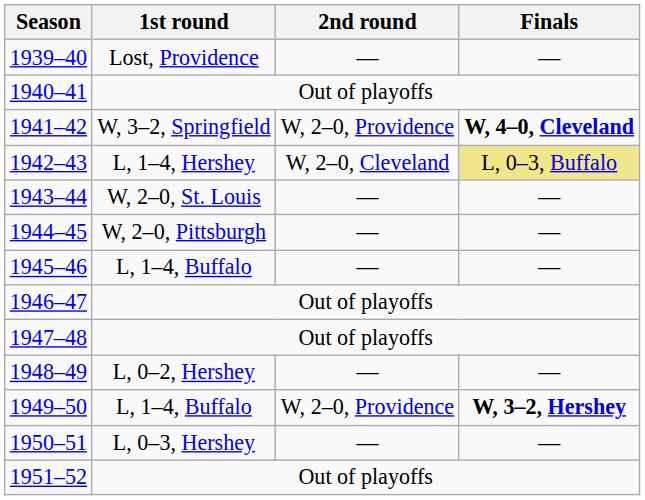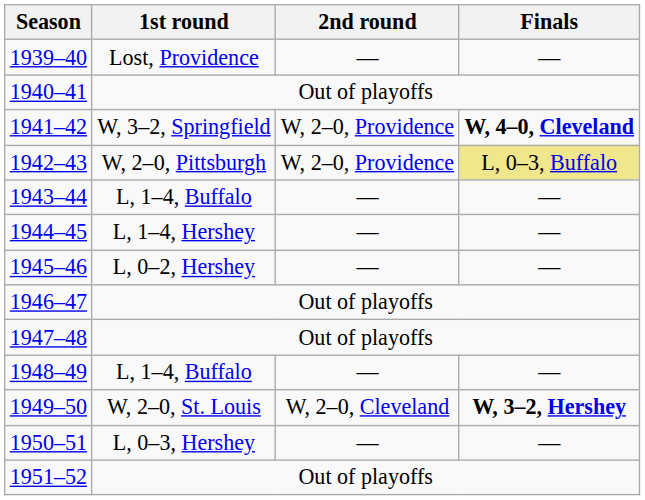 <table class="wikitable" style="text-align:center">
 <tr>
 <th>Season</th>
 <th>1st round</th>
 <th>2nd round</th>
 <th>Finals</th>
 </tr>
 <tr>
 <td><a href='#'>1939–40</a></td>
 <td>Lost, <a href='#'>Providence</a></td>
 <td>—</td>
 <td>—</td>
 </tr>
 <tr>
 <td><a href='#'>1940–41</a></td>
 <td colspan="3">Out of playoffs</td>
 </tr>
 <tr>
 <td><a href='#'>1941–42</a></td>
 <td>W, 3–2, <a href='#'>Springfield</a></td>
 <td>W, 2–0, <a href='#'>Providence</a></td>
 <td><strong>W, 4–0, <a href='#'>Cleveland</a></strong></td>
 </tr>
 <tr>
 <td><a href='#'>1942–43</a></td>
-<td>L, 1–4, <a href='#'>Hershey</a></td>
-<td>W, 2–0, <a href='#'>Cleveland</a></td>
+<td>W, 2–0, <a href='#'>Pittsburgh</a></td>
+<td>W, 2–0, <a href='#'>Providence</a></td>
 <td style="background: khaki;">L, 0–3, <a href='#'>Buffalo</a></td>
 </tr>
 <tr>
 <td><a href='#'>1943–44</a></td>
-<td>W, 2–0, <a href='#'>St. Louis</a></td>
+<td>L, 1–4, <a href='#'>Buffalo</a></td>
 <td>—</td>
 <td>—</td>
 </tr>
 <tr>
 <td><a href='#'>1944–45</a></td>
-<td>W, 2–0, <a href='#'>Pittsburgh</a></td>
+<td>L, 1–4, <a href='#'>Hershey</a></td>
 <td>—</td>
 <td>—</td>
 </tr>
 <tr>
 <td><a href='#'>1945–46</a></td>
-<td>L, 1–4, <a href='#'>Buffalo</a></td>
+<td>L, 0–2, <a href='#'>Hershey</a></td>
 <td>—</td>
 <td>—</td>
 </tr>
 <tr>
 <td><a href='#'>1946–47</a></td>
 <td colspan="3">Out of playoffs</td>
 </tr>
 <tr>
 <td><a href='#'>1947–48</a></td>
 <td colspan="3">Out of playoffs</td>
 </tr>
 <tr>
 <td><a href='#'>1948–49</a></td>
-<td>L, 0–2, <a href='#'>Hershey</a></td>
+<td>L, 1–4, <a href='#'>Buffalo</a></td>
 <td>—</td>
 <td>—</td>
 </tr>
 <tr>
 <td><a href='#'>1949–50</a></td>
-<td>L, 1–4, <a href='#'>Buffalo</a></td>
-<td>W, 2–0, <a href='#'>Providence</a></td>
+<td>W, 2–0, <a href='#'>St. Louis</a></td>
+<td>W, 2–0, <a href='#'>Cleveland</a></td>
 <td><strong>W, 3–2, <a href='#'>Hershey</a></strong></td>
 </tr>
 <tr>
 <td><a href='#'>1950–51</a></td>
 <td>L, 0–3, <a href='#'>Hershey</a></td>
 <td>—</td>
 <td>—</td>
 </tr>
 <tr>
 <td><a href='#'>1951–52</a></td>
 <td colspan="3">Out of playoffs</td>
 </tr>
 </table>
